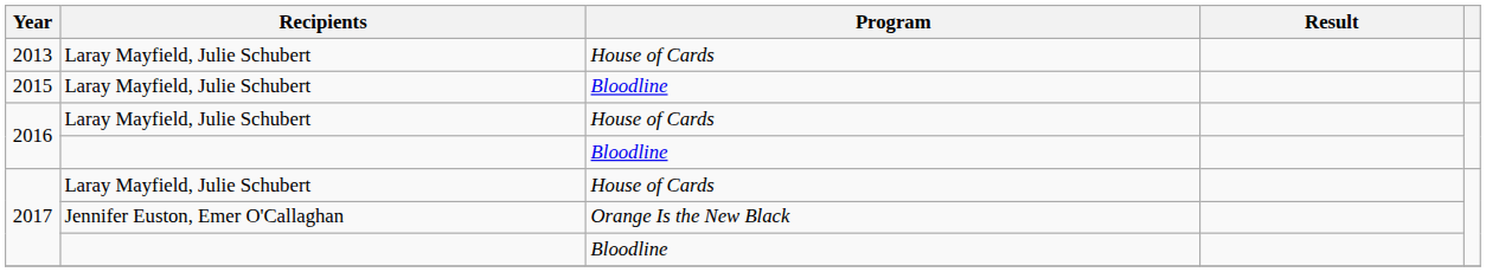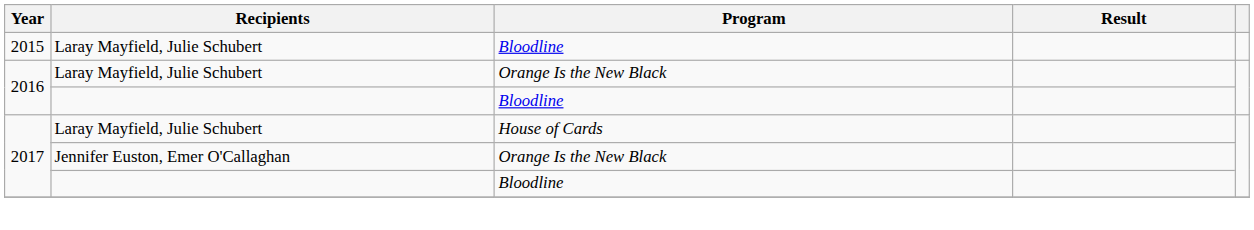 <table class="wikitable plainrowheaders" style="font-size: 90%" width=85%>
 <tr>
 <th scope="col" style="width:2%;">Year</th>
 <th scope="col" style="width:30%;">Recipients</th>
 <th scope="col" style="width:35%;">Program</th>
 <th scope="col" style="width:15%;">Result</th>
 <th scope="col" class="unsortable" style="width:1%;"></th>
-</tr>
-<tr>
-<td style="text-align:center;">2013</td>
-<td>Laray Mayfield, Julie Schubert</td>
-<td><em>House of Cards</em></td>
-<td></td>
-<td style="text-align:center;"></td>
 </tr>
 <tr>
 <td style="text-align:center;">2015</td>
 <td>Laray Mayfield, Julie Schubert</td>
 <td><em><a href='#'>Bloodline</a></em></td>
 <td></td>
 <td style="text-align:center;"></td>
 </tr>
 <tr>
 <td rowspan="2" style="text-align:center;">2016</td>
 <td>Laray Mayfield, Julie Schubert</td>
-<td><em>House of Cards</em></td>
+<td><em>Orange Is the New Black</em></td>
 <td></td>
 <td rowspan="2" style="text-align:center;"></td>
 </tr>
 <tr>
 <td></td>
 <td><em><a href='#'>Bloodline</a></em></td>
 <td></td>
 </tr>
 <tr>
 <td rowspan="3" style="text-align:center;">2017</td>
 <td>Laray Mayfield, Julie Schubert</td>
 <td><em>House of Cards</em></td>
 <td></td>
 <td rowspan="3" style="text-align:center;"></td>
 </tr>
 <tr>
 <td>Jennifer Euston, Emer O'Callaghan</td>
 <td><em>Orange Is the New Black</em></td>
 <td></td>
 </tr>
 <tr>
 <td></td>
 <td><em>Bloodline</em></td>
 <td></td>
 </tr>
 <tr>
 </tr>
 </table>
